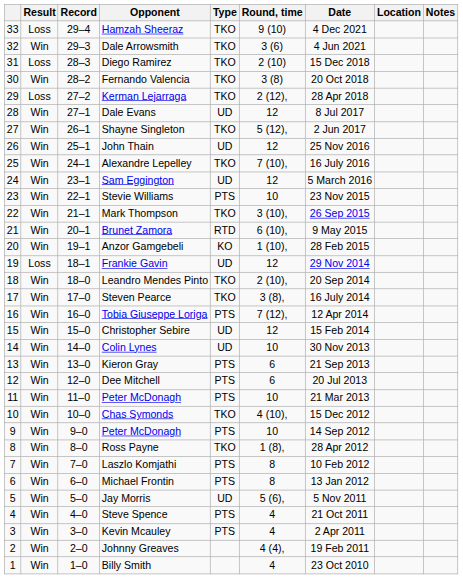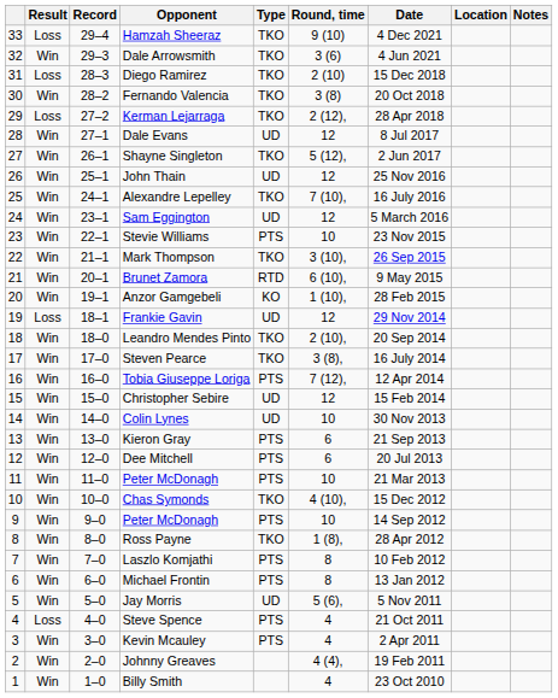 <table class="wikitable" style="text-align:center">
 <tr>
 <th></th>
 <th>Result</th>
 <th>Record</th>
 <th>Opponent</th>
 <th>Type</th>
 <th>Round, time</th>
 <th>Date</th>
 <th>Location</th>
 <th>Notes</th>
 </tr>
 <tr>
 <td>33</td>
 <td>Loss</td>
 <td>29–4</td>
 <td align=left><a href='#'>Hamzah Sheeraz</a></td>
 <td>TKO</td>
 <td>9 (10)</td>
 <td>4 Dec 2021</td>
 <td align=left></td>
 <td align=left></td>
 </tr>
 <tr>
 <td>32</td>
 <td>Win</td>
 <td>29–3</td>
 <td align=left>Dale Arrowsmith</td>
 <td>TKO</td>
 <td>3 (6)</td>
 <td>4 Jun 2021</td>
 <td align=left></td>
 <td align=left></td>
 </tr>
 <tr>
 <td>31</td>
 <td>Loss</td>
 <td>28–3</td>
 <td align=left>Diego Ramirez</td>
 <td>TKO</td>
 <td>2 (10)</td>
 <td>15 Dec 2018</td>
 <td align=left></td>
 <td align=left></td>
 </tr>
 <tr>
 <td>30</td>
 <td>Win</td>
 <td>28–2</td>
 <td style="text-align:left;">Fernando Valencia</td>
 <td>TKO</td>
 <td>3 (8)</td>
 <td>20 Oct 2018</td>
 <td style="text-align:left;"></td>
 <td style="text-align:left;"></td>
 </tr>
 <tr>
 <td>29</td>
 <td>Loss</td>
 <td>27–2</td>
 <td style="text-align:left;"><a href='#'>Kerman Lejarraga</a></td>
 <td>TKO</td>
 <td>2 (12), </td>
 <td>28 Apr 2018</td>
 <td style="text-align:left;"></td>
 <td style="text-align:left;"></td>
 </tr>
 <tr>
 <td>28</td>
 <td>Win</td>
 <td>27–1</td>
 <td style="text-align:left;">Dale Evans</td>
 <td>UD</td>
 <td>12</td>
 <td>8 Jul 2017</td>
 <td style="text-align:left;"></td>
 <td style="text-align:left;"></td>
 </tr>
 <tr>
 <td>27</td>
 <td>Win</td>
 <td>26–1</td>
 <td style="text-align:left;">Shayne Singleton</td>
 <td>TKO</td>
 <td>5 (12), </td>
 <td>2 Jun 2017</td>
 <td style="text-align:left;"></td>
 <td style="text-align:left;"></td>
 </tr>
 <tr>
 <td>26</td>
 <td>Win</td>
 <td>25–1</td>
 <td style="text-align:left;">John Thain</td>
 <td>UD</td>
 <td>12</td>
 <td>25 Nov 2016</td>
 <td style="text-align:left;"></td>
 <td style="text-align:left;"></td>
 </tr>
 <tr>
 <td>25</td>
 <td>Win</td>
 <td>24–1</td>
 <td style="text-align:left;">Alexandre Lepelley</td>
 <td>TKO</td>
 <td>7 (10), </td>
 <td>16 July 2016</td>
 <td style="text-align:left;"></td>
 <td style="text-align:left;"></td>
 </tr>
 <tr>
 <td>24</td>
 <td>Win</td>
 <td>23–1</td>
 <td style="text-align:left;"><a href='#'>Sam Eggington</a></td>
 <td>UD</td>
 <td>12</td>
 <td>5 March 2016</td>
 <td style="text-align:left;"></td>
 <td style="text-align:left;"></td>
 </tr>
 <tr>
 <td>23</td>
 <td>Win</td>
 <td>22–1</td>
 <td style="text-align:left;">Stevie Williams</td>
 <td>PTS</td>
 <td>10</td>
 <td>23 Nov 2015</td>
 <td style="text-align:left;"></td>
 <td style="text-align:left;"></td>
 </tr>
 <tr>
 <td>22</td>
 <td>Win</td>
 <td>21–1</td>
 <td style="text-align:left;">Mark Thompson</td>
 <td>TKO</td>
 <td>3 (10), </td>
 <td><a href='#'>26 Sep 2015</a></td>
 <td style="text-align:left;"></td>
 <td style="text-align:left;"></td>
 </tr>
 <tr>
 <td>21</td>
 <td>Win</td>
 <td>20–1</td>
 <td style="text-align:left;"><a href='#'>Brunet Zamora</a></td>
 <td>RTD</td>
 <td>6 (10),</td>
 <td>9 May 2015</td>
 <td style="text-align:left;"></td>
 <td style="text-align:left;"></td>
 </tr>
 <tr>
 <td>20</td>
 <td>Win</td>
 <td>19–1</td>
 <td style="text-align:left;">Anzor Gamgebeli</td>
 <td>KO</td>
 <td>1 (10), </td>
 <td>28 Feb 2015</td>
 <td style="text-align:left;"></td>
 <td style="text-align:left;"></td>
 </tr>
 <tr>
 <td>19</td>
 <td>Loss</td>
 <td>18–1</td>
 <td style="text-align:left;"><a href='#'>Frankie Gavin</a></td>
 <td>UD</td>
 <td>12</td>
 <td><a href='#'>29 Nov 2014</a></td>
 <td style="text-align:left;"></td>
 <td style="text-align:left;"></td>
 </tr>
 <tr>
 <td>18</td>
 <td>Win</td>
 <td>18–0</td>
 <td style="text-align:left;">Leandro Mendes Pinto</td>
 <td>TKO</td>
 <td>2 (10), </td>
 <td>20 Sep 2014</td>
 <td style="text-align:left;"></td>
 <td></td>
 </tr>
 <tr>
 <td>17</td>
 <td>Win</td>
 <td>17–0</td>
 <td style="text-align:left;">Steven Pearce</td>
 <td>TKO</td>
 <td>3 (8), </td>
 <td>16 July 2014</td>
 <td style="text-align:left;"></td>
 <td></td>
 </tr>
 <tr>
 <td>16</td>
 <td>Win</td>
 <td>16–0</td>
 <td style="text-align:left;"><a href='#'>Tobia Giuseppe Loriga</a></td>
 <td>PTS</td>
 <td>7 (12), </td>
 <td>12 Apr 2014</td>
 <td style="text-align:left;"></td>
 <td style="text-align:left;"></td>
 </tr>
 <tr>
 <td>15</td>
 <td>Win</td>
 <td>15–0</td>
 <td style="text-align:left;">Christopher Sebire</td>
 <td>UD</td>
 <td>12</td>
 <td>15 Feb 2014</td>
 <td style="text-align:left;"></td>
 <td style="text-align:left;"></td>
 </tr>
 <tr>
 <td>14</td>
 <td>Win</td>
 <td>14–0</td>
 <td style="text-align:left;"><a href='#'>Colin Lynes</a></td>
 <td>UD</td>
 <td>10</td>
 <td>30 Nov 2013</td>
 <td style="text-align:left;"></td>
 <td style="text-align:left;"></td>
 </tr>
 <tr>
 <td>13</td>
 <td>Win</td>
 <td>13–0</td>
 <td style="text-align:left;">Kieron Gray</td>
 <td>PTS</td>
 <td>6</td>
 <td>21 Sep 2013</td>
 <td style="text-align:left;"></td>
 <td style="text-align:left;"></td>
 </tr>
 <tr>
 <td>12</td>
 <td>Win</td>
 <td>12–0</td>
 <td style="text-align:left;">Dee Mitchell</td>
 <td>PTS</td>
 <td>6</td>
 <td>20 Jul 2013</td>
 <td style="text-align:left;"></td>
 <td style="text-align:left;"></td>
 </tr>
 <tr>
 <td>11</td>
 <td>Win</td>
 <td>11–0</td>
 <td style="text-align:left;"><a href='#'>Peter McDonagh</a></td>
 <td>PTS</td>
 <td>10</td>
 <td>21 Mar 2013</td>
 <td style="text-align:left;"></td>
 <td style="text-align:left;"></td>
 </tr>
 <tr>
 <td>10</td>
 <td>Win</td>
 <td>10–0</td>
 <td style="text-align:left;"><a href='#'>Chas Symonds</a></td>
 <td>TKO</td>
 <td>4 (10), </td>
 <td>15 Dec 2012</td>
 <td style="text-align:left;"></td>
 <td style="text-align:left;"></td>
 </tr>
 <tr>
 <td>9</td>
 <td>Win</td>
 <td>9–0</td>
 <td style="text-align:left;"><a href='#'>Peter McDonagh</a></td>
 <td>PTS</td>
 <td>10</td>
 <td>14 Sep 2012</td>
 <td style="text-align:left;"></td>
 <td></td>
 </tr>
 <tr>
 <td>8</td>
 <td>Win</td>
 <td>8–0</td>
 <td style="text-align:left;">Ross Payne</td>
 <td>TKO</td>
 <td>1 (8), </td>
 <td>28 Apr 2012</td>
 <td style="text-align:left;"></td>
 <td></td>
 </tr>
 <tr>
 <td>7</td>
 <td>Win</td>
 <td>7–0</td>
 <td style="text-align:left;">Laszlo Komjathi</td>
 <td>PTS</td>
 <td>8</td>
 <td>10 Feb 2012</td>
 <td style="text-align:left;"></td>
 <td></td>
 </tr>
 <tr>
 <td>6</td>
 <td>Win</td>
 <td>6–0</td>
 <td style="text-align:left;">Michael Frontin</td>
 <td>PTS</td>
 <td>8</td>
 <td>13 Jan 2012</td>
 <td style="text-align:left;"></td>
 <td></td>
 </tr>
 <tr>
 <td>5</td>
 <td>Win</td>
 <td>5–0</td>
 <td style="text-align:left;">Jay Morris</td>
 <td>UD</td>
 <td>5 (6), </td>
 <td>5 Nov 2011</td>
 <td style="text-align:left;"></td>
 <td></td>
 </tr>
 <tr>
 <td>4</td>
-<td>Win</td>
+<td>Loss</td>
 <td>4–0</td>
 <td style="text-align:left;">Steve Spence</td>
 <td>PTS</td>
 <td>4</td>
 <td>21 Oct 2011</td>
 <td style="text-align:left;"></td>
 <td></td>
 </tr>
 <tr>
 <td>3</td>
 <td>Win</td>
 <td>3–0</td>
 <td style="text-align:left;">Kevin Mcauley</td>
 <td>PTS</td>
 <td>4</td>
 <td>2 Apr 2011</td>
 <td style="text-align:left;"></td>
 <td></td>
 </tr>
 <tr>
 <td>2</td>
 <td>Win</td>
 <td>2–0</td>
 <td style="text-align:left;">Johnny Greaves</td>
 <td></td>
 <td>4 (4), </td>
 <td>19 Feb 2011</td>
 <td style="text-align:left;"></td>
 <td></td>
 </tr>
 <tr>
 <td>1</td>
 <td>Win</td>
 <td>1–0</td>
 <td style="text-align:left;">Billy Smith</td>
 <td></td>
 <td>4</td>
 <td>23 Oct 2010</td>
 <td style="text-align:left;"></td>
 <td></td>
 </tr>
 </table>
